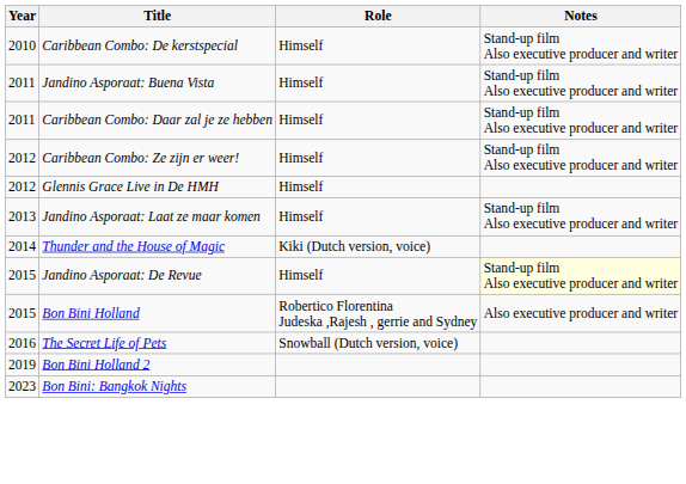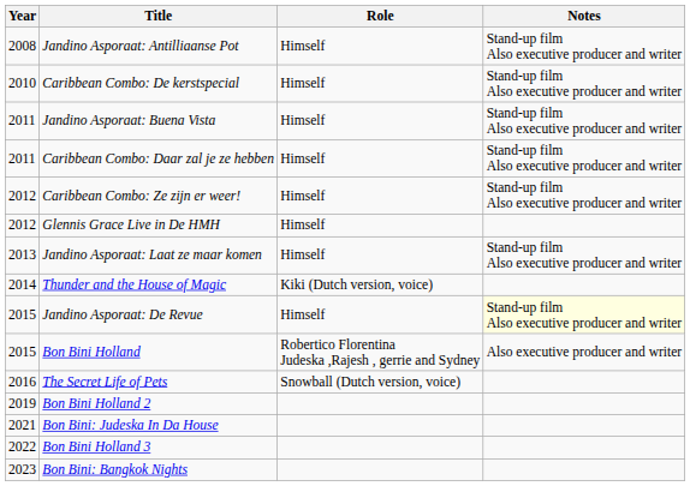 <table class="wikitable plainrowheaders sortable" style="margin-right: 0;">
 <tr>
 <th scope="col">Year</th>
 <th scope="col">Title</th>
 <th scope="col">Role</th>
 <th scope="col" class="unsortable">Notes</th>
+</tr>
+<tr>
+<td>2008</td>
+<td><em>Jandino Asporaat: Antilliaanse Pot</em></td>
+<td>Himself</td>
+<td>Stand-up film<br>Also executive producer and writer</td>
 </tr>
 <tr>
 <td>2010</td>
 <td><em>Caribbean Combo: De kerstspecial</em></td>
 <td>Himself</td>
 <td>Stand-up film<br>Also executive producer and writer</td>
 </tr>
 <tr>
 <td>2011</td>
 <td><em>Jandino Asporaat: Buena Vista</em></td>
 <td>Himself</td>
 <td>Stand-up film<br>Also executive producer and writer</td>
 </tr>
 <tr>
 <td>2011</td>
 <td><em>Caribbean Combo: Daar zal je ze hebben</em></td>
 <td>Himself</td>
 <td>Stand-up film<br>Also executive producer and writer</td>
 </tr>
 <tr>
 <td>2012</td>
 <td><em>Caribbean Combo: Ze zijn er weer!</em></td>
 <td>Himself</td>
 <td>Stand-up film<br>Also executive producer and writer</td>
 </tr>
 <tr>
 <td>2012</td>
 <td><em>Glennis Grace Live in De HMH</em></td>
 <td>Himself</td>
 <td></td>
 </tr>
 <tr>
 <td>2013</td>
 <td><em>Jandino Asporaat: Laat ze maar komen</em></td>
 <td>Himself</td>
 <td>Stand-up film<br>Also executive producer and writer</td>
 </tr>
 <tr>
 <td>2014</td>
 <td><em><a href='#'>Thunder and the House of Magic</a> </em></td>
 <td>Kiki (Dutch version, voice)</td>
 <td></td>
 </tr>
 <tr>
 <td>2015</td>
 <td><em>Jandino Asporaat: De Revue</em></td>
 <td>Himself</td>
 <td style="background: lightyellow;">Stand-up film<br>Also executive producer and writer</td>
 </tr>
 <tr>
 <td>2015</td>
 <td><em><a href='#'>Bon Bini Holland</a></em></td>
 <td>Robertico Florentina<br>Judeska ,Rajesh , gerrie and Sydney</td>
 <td>Also executive producer and writer</td>
 </tr>
 <tr>
 <td>2016</td>
 <td><em><a href='#'>The Secret Life of Pets</a></em></td>
 <td>Snowball (Dutch version, voice)</td>
 <td></td>
 </tr>
 <tr>
 <td>2019</td>
 <td><em><a href='#'>Bon Bini Holland 2</a></em></td>
 <td></td>
 <td></td>
 </tr>
 <tr>
+<td>2021</td>
+<td><em><a href='#'>Bon Bini: Judeska In Da House</a></em></td>
+<td></td>
+<td></td>
+</tr>
+<tr>
+<td>2022</td>
+<td><em><a href='#'>Bon Bini Holland 3</a></em></td>
+<td></td>
+<td></td>
+</tr>
+<tr>
 <td>2023</td>
 <td><em><a href='#'>Bon Bini: Bangkok Nights</a></em></td>
 <td></td>
 <td></td>
 </tr>
 </table>
